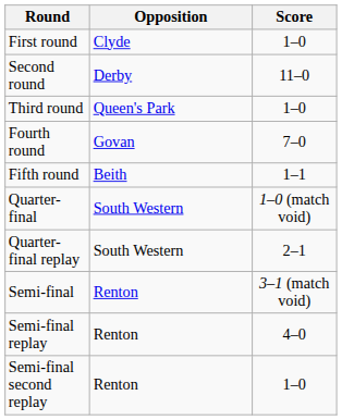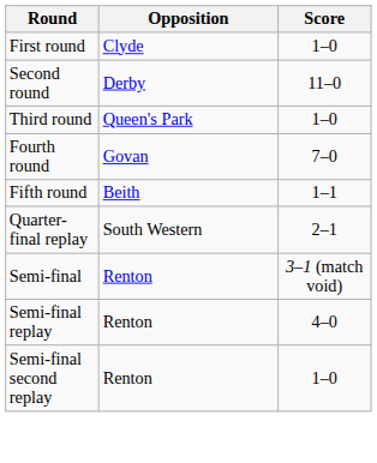 <table class="wikitable" style="text-align:left;margin-left:1em;float:right">
 <tr>
 <th width=80>Round</th>
 <th width=160>Opposition</th>
 <th width=80>Score</th>
 </tr>
 <tr>
 <td>First round</td>
 <td><a href='#'>Clyde</a></td>
 <td align=center>1–0</td>
 </tr>
 <tr>
 <td>Second round</td>
 <td><a href='#'>Derby</a></td>
 <td align=center>11–0</td>
 </tr>
 <tr>
 <td>Third round</td>
 <td><a href='#'>Queen's Park</a></td>
 <td align=center>1–0</td>
 </tr>
 <tr>
 <td>Fourth round</td>
 <td><a href='#'>Govan</a></td>
 <td align=center>7–0</td>
 </tr>
 <tr>
 <td>Fifth round</td>
 <td><a href='#'>Beith</a></td>
 <td align=center>1–1</td>
 </tr>
 <tr>
-<td>Quarter-final</td>
-<td><a href='#'>South Western</a></td>
-<td align=center><em>1–0</em> (match void)</td>
-</tr>
-<tr>
 <td>Quarter-final replay</td>
 <td>South Western</td>
 <td align=center>2–1</td>
 </tr>
 <tr>
 <td>Semi-final</td>
 <td><a href='#'>Renton</a></td>
 <td align=center><em>3–1</em> (match void)</td>
 </tr>
 <tr>
 <td>Semi-final replay</td>
 <td>Renton</td>
 <td align=center>4–0</td>
 </tr>
 <tr>
 <td>Semi-final second replay</td>
 <td>Renton</td>
 <td align=center>1–0</td>
 </tr>
 </table>
